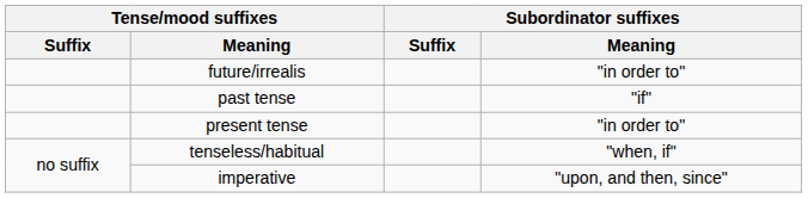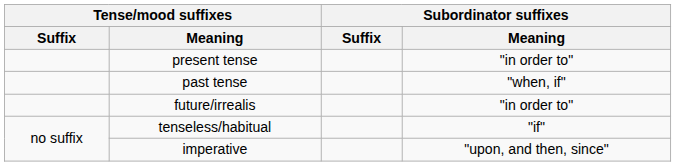 <table class="wikitable" style="text-align: center;" width="60%">
 <tr>
 <th colspan="2">Tense/mood suffixes</th>
 <th colspan="2">Subordinator suffixes</th>
 </tr>
 <tr>
 <th>Suffix</th>
 <th>Meaning</th>
 <th>Suffix</th>
 <th>Meaning</th>
 </tr>
 <tr>
 <td></td>
-<td>future/irrealis</td>
+<td>present tense</td>
 <td></td>
 <td>"in order to"</td>
 </tr>
 <tr>
 <td></td>
 <td>past tense</td>
 <td></td>
-<td>"if"</td>
+<td>"when, if"</td>
 </tr>
 <tr>
 <td></td>
-<td>present tense</td>
+<td>future/irrealis</td>
 <td></td>
 <td>"in order to"</td>
 </tr>
 <tr>
 <td rowspan=2>no suffix</td>
 <td>tenseless/habitual</td>
 <td></td>
-<td>"when, if"</td>
+<td>"if"</td>
 </tr>
 <tr>
 <td>imperative</td>
 <td></td>
 <td>"upon, and then, since"</td>
 </tr>
 </table>
